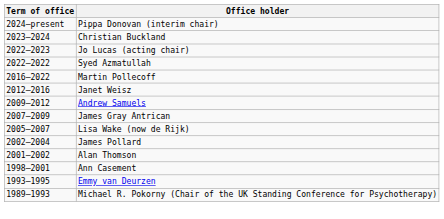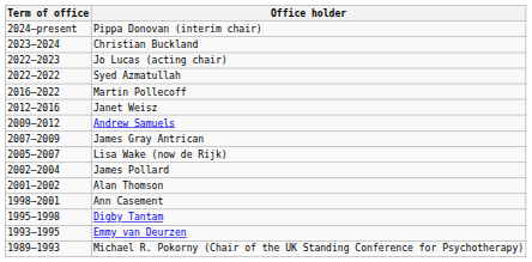 <table class="wikitable">
 <tr>
 <th>Term of office</th>
 <th>Office holder</th>
 </tr>
 <tr>
 <td>2024–present</td>
 <td>Pippa Donovan (interim chair)</td>
 </tr>
 <tr>
 <td>2023–2024</td>
 <td>Christian Buckland</td>
 </tr>
 <tr>
 <td>2022–2023</td>
 <td>Jo Lucas (acting chair)</td>
 </tr>
 <tr>
 <td>2022–2022</td>
 <td>Syed Azmatullah</td>
 </tr>
 <tr>
 <td>2016–2022</td>
 <td>Martin Pollecoff</td>
 </tr>
 <tr>
 <td>2012–2016</td>
 <td>Janet Weisz</td>
 </tr>
 <tr>
 <td>2009–2012</td>
 <td><a href='#'>Andrew Samuels</a></td>
 </tr>
 <tr>
 <td>2007–2009</td>
 <td>James Gray Antrican</td>
 </tr>
 <tr>
 <td>2005–2007</td>
 <td>Lisa Wake (now de Rijk)</td>
 </tr>
 <tr>
 <td>2002–2004</td>
 <td>James Pollard</td>
 </tr>
 <tr>
 <td>2001–2002</td>
 <td>Alan Thomson</td>
 </tr>
 <tr>
 <td>1998–2001</td>
 <td>Ann Casement</td>
 </tr>
 <tr>
+<td>1995–1998</td>
+<td><a href='#'>Digby Tantam</a></td>
+</tr>
+<tr>
 <td>1993–1995</td>
 <td><a href='#'>Emmy van Deurzen</a></td>
 </tr>
 <tr>
 <td>1989–1993</td>
 <td>Michael R. Pokorny (Chair of the UK Standing Conference for Psychotherapy)</td>
 </tr>
 </table>
